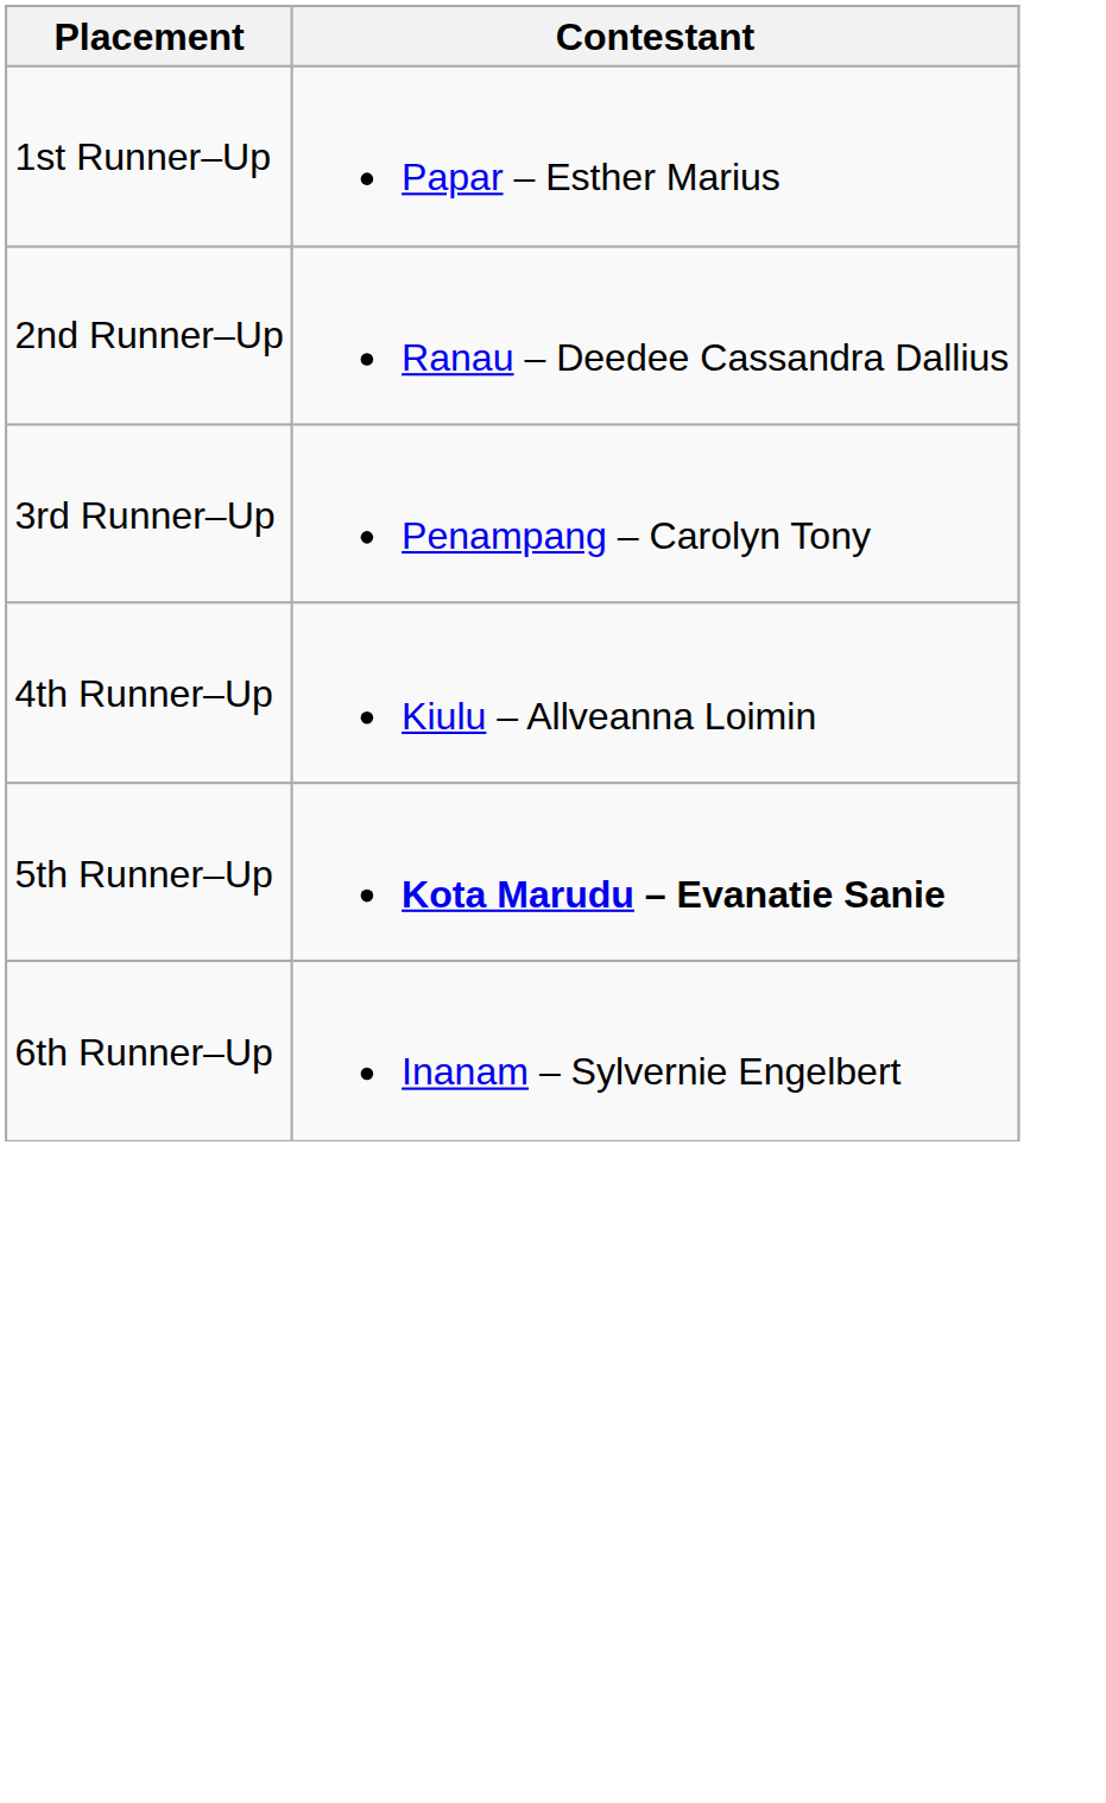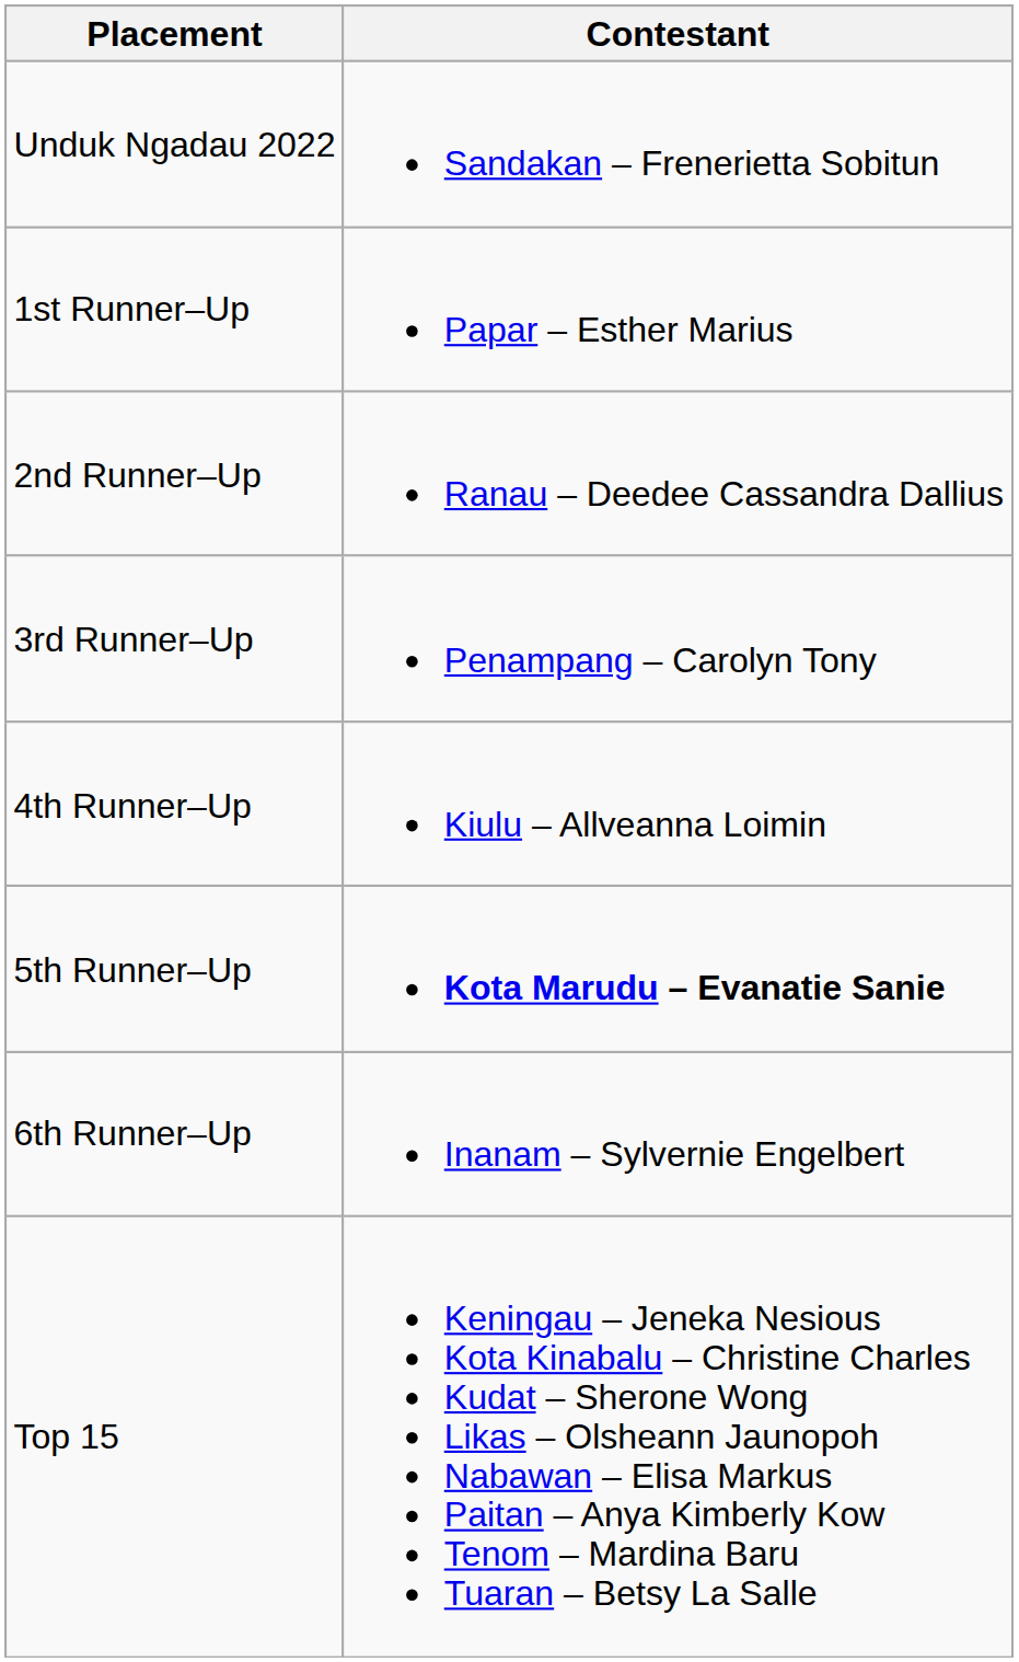 <table class="wikitable sortable" style="font-size: 95%;">
 <tr>
 <th>Placement</th>
 <th>Contestant</th>
+</tr>
+<tr>
+<td>Unduk Ngadau 2022</td>
+<td><br><ul><li><a href='#'>Sandakan</a> – Frenerietta Sobitun</li></ul></td>
 </tr>
 <tr>
 <td>1st Runner–Up</td>
 <td><br><ul><li><a href='#'>Papar</a> – Esther Marius</li></ul></td>
 </tr>
 <tr>
 <td>2nd Runner–Up</td>
 <td><br><ul><li><a href='#'>Ranau</a> – Deedee Cassandra Dallius</li></ul></td>
 </tr>
 <tr>
 <td>3rd Runner–Up</td>
 <td><br><ul><li><a href='#'>Penampang</a> – Carolyn Tony</li></ul></td>
 </tr>
 <tr>
 <td>4th Runner–Up</td>
 <td><br><ul><li><a href='#'>Kiulu</a> – Allveanna Loimin</li></ul></td>
 </tr>
 <tr>
 <td>5th Runner–Up</td>
 <td><strong><br><ul><li><a href='#'>Kota Marudu</a> – Evanatie Sanie</li></ul></strong></td>
 </tr>
 <tr>
 <td>6th Runner–Up</td>
 <td><br><ul><li><a href='#'>Inanam</a> – Sylvernie Engelbert</li></ul></td>
 </tr>
+<tr>
+<td>Top 15</td>
+<td><br><ul><li><a href='#'>Keningau</a> – Jeneka Nesious</li><li><a href='#'>Kota Kinabalu</a> – Christine Charles</li><li><a href='#'>Kudat</a> – Sherone Wong</li><li><a href='#'>Likas</a> – Olsheann Jaunopoh</li><li><a href='#'>Nabawan</a> – Elisa Markus</li><li><a href='#'>Paitan</a> – Anya Kimberly Kow</li><li><a href='#'>Tenom</a> – Mardina Baru</li><li><a href='#'>Tuaran</a> – Betsy La Salle</li></ul></td>
+</tr>
 </table>
